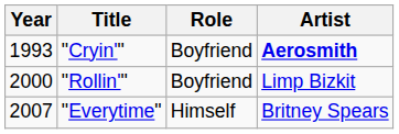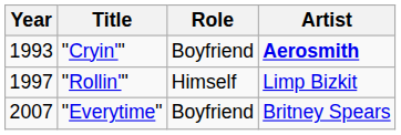 <table class="wikitable sortable">
 <tr>
 <th>Year</th>
 <th>Title</th>
 <th>Role</th>
 <th>Artist</th>
 </tr>
 <tr>
 <td>1993</td>
 <td>"<a href='#'>Cryin'</a>"</td>
 <td>Boyfriend</td>
 <td><strong><a href='#'>Aerosmith</a></strong></td>
 </tr>
 <tr>
-<td>2000</td>
+<td>1997</td>
 <td>"<a href='#'>Rollin'</a>"</td>
-<td>Boyfriend</td>
+<td>Himself</td>
 <td><a href='#'>Limp Bizkit</a></td>
 </tr>
 <tr>
 <td>2007</td>
 <td>"<a href='#'>Everytime</a>"</td>
-<td>Himself</td>
+<td>Boyfriend</td>
 <td><a href='#'>Britney Spears</a></td>
 </tr>
 </table>
